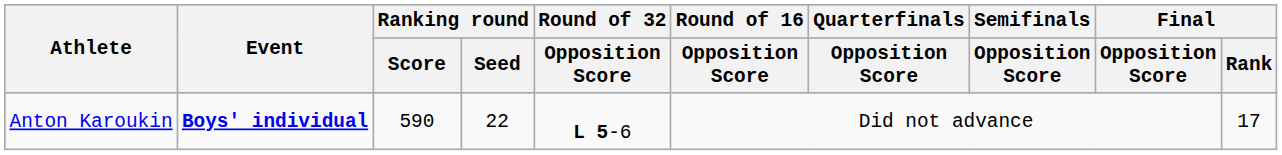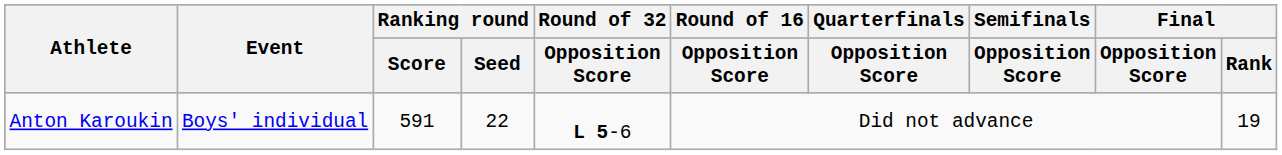 <table class="wikitable" border="1" style="font-size:90%">
 <tr>
 <th rowspan=2>Athlete</th>
 <th rowspan=2>Event</th>
 <th colspan=2>Ranking round</th>
 <th>Round of 32</th>
 <th>Round of 16</th>
 <th>Quarterfinals</th>
 <th>Semifinals</th>
 <th colspan=2>Final</th>
 </tr>
 <tr>
 <th>Score</th>
 <th>Seed</th>
 <th>Opposition<br>Score</th>
 <th>Opposition<br>Score</th>
 <th>Opposition<br>Score</th>
 <th>Opposition<br>Score</th>
 <th>Opposition<br>Score</th>
 <th>Rank</th>
 </tr>
 <tr>
 <td><a href='#'>Anton Karoukin</a></td>
-<td><strong><a href='#'>Boys' individual</a></strong></td>
-<td align=center>590</td>
+<td><a href='#'>Boys' individual</a></td>
+<td align=center>591</td>
 <td align=center>22</td>
 <td align=center> <br> <strong>L</strong> <strong>5</strong>-6</td>
 <td colspan=4 align=center>Did not advance</td>
-<td align=center>17</td>
+<td align=center>19</td>
 </tr>
 </table>
